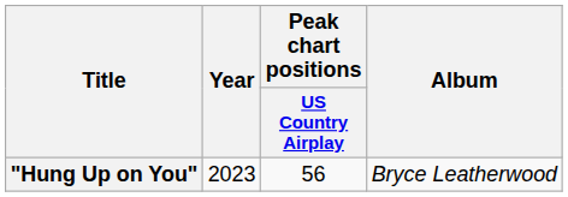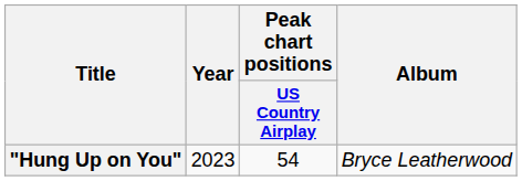 <table class="wikitable plainrowheaders" style="text-align:center;">
 <tr>
 <th rowspan="2" scope="col">Title</th>
 <th rowspan="2" scope="col">Year</th>
 <th scope="col">Peak chart positions</th>
 <th rowspan="2" scope="col">Album</th>
 </tr>
 <tr style="font-size:smaller;">
 <th style="width:50px;"><a href='#'>US Country Airplay</a><br></th>
 </tr>
 <tr>
 <th scope="row">"Hung Up on You"</th>
 <td>2023</td>
-<td>56</td>
+<td>54</td>
 <td><em>Bryce Leatherwood</em></td>
 </tr>
 </table>
